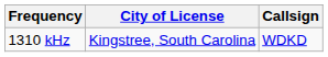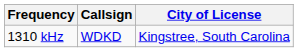 <table class="wikitable sortable">
 <tr>
 <th>Frequency</th>
+<th>Callsign</th>
 <th><a href='#'>City of License</a></th>
-<th>Callsign</th>
 </tr>
 <tr>
 <td>1310 <a href='#'>kHz</a></td>
+<td><a href='#'>WDKD</a></td>
 <td><a href='#'>Kingstree, South Carolina</a></td>
-<td><a href='#'>WDKD</a></td>
 </tr>
 </table>
